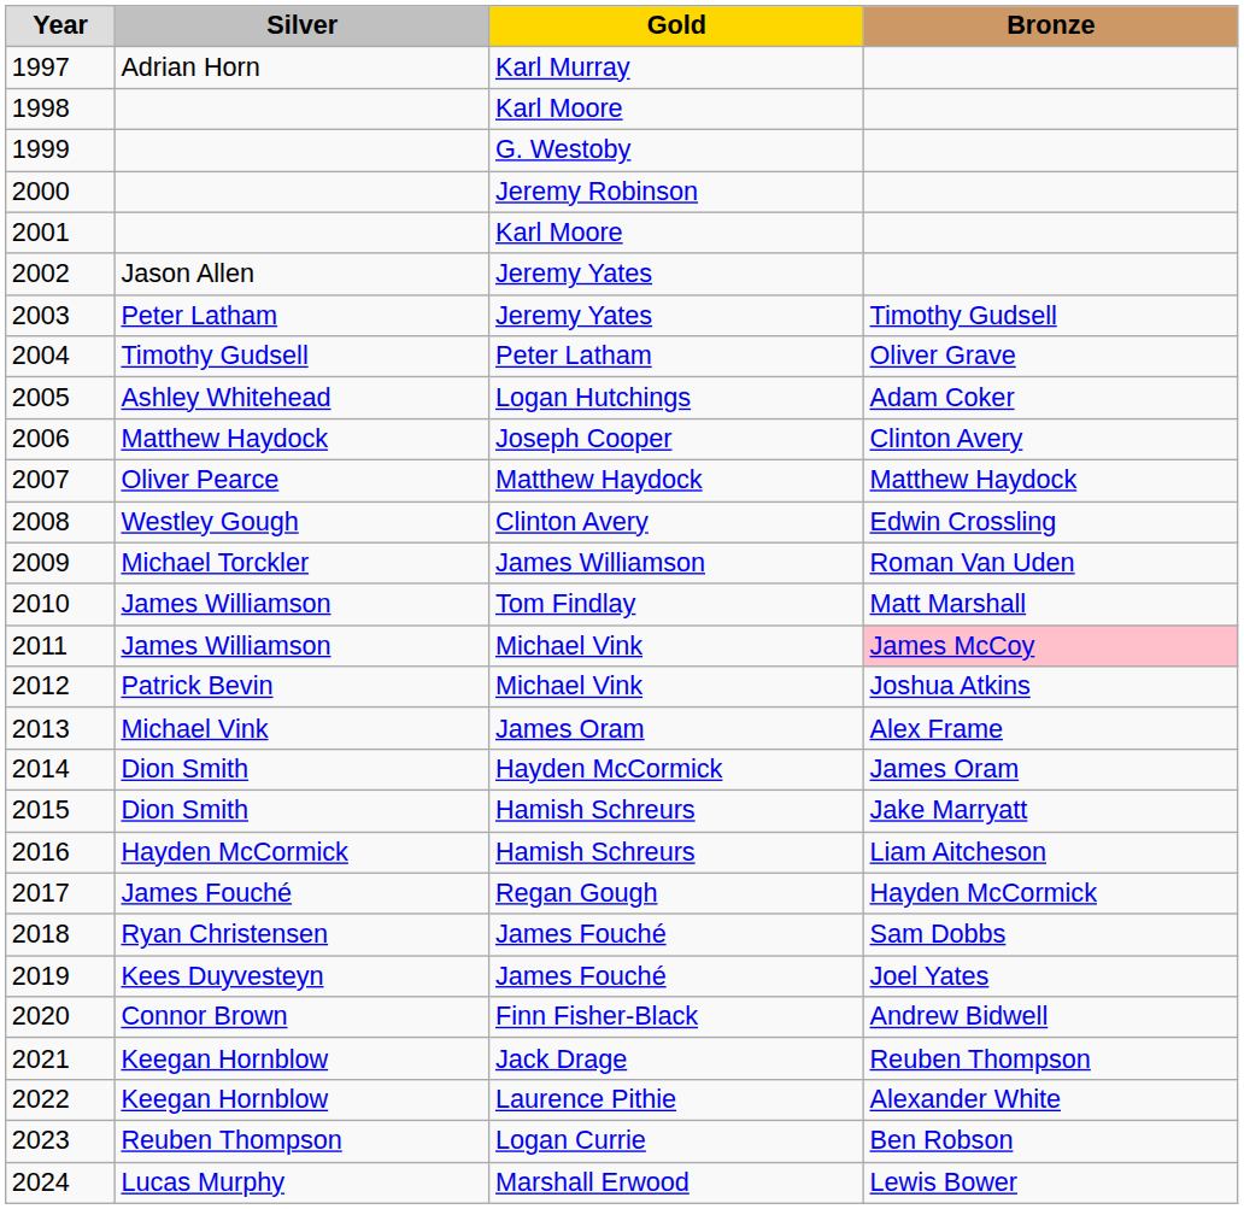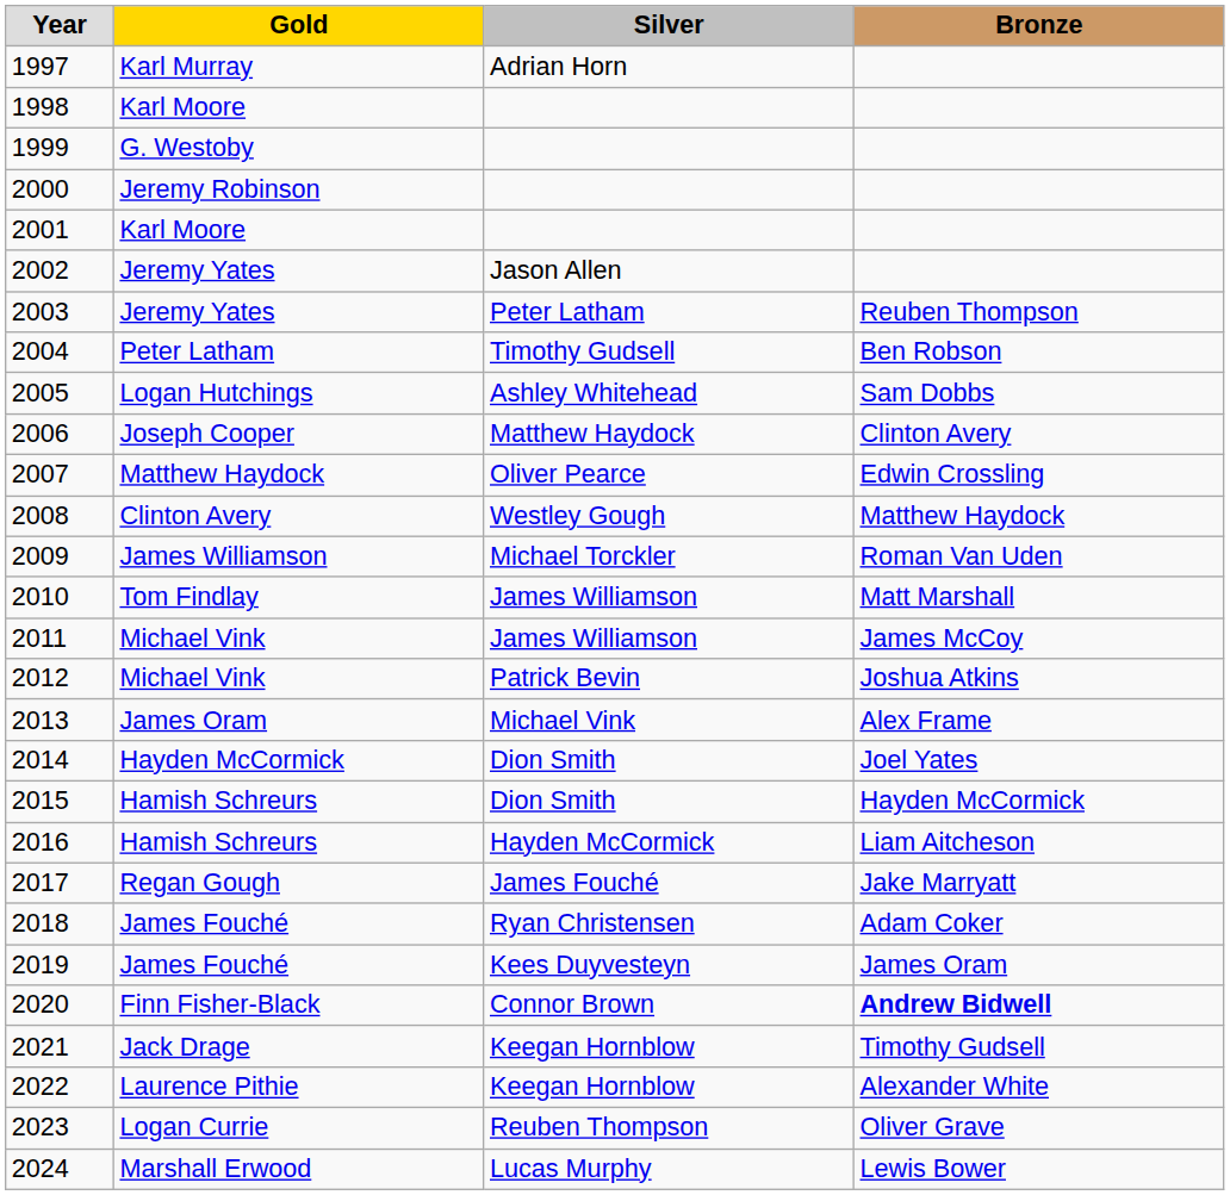 <table class="wikitable" style="width: 60%; text-align:left;">
 <tr>
 <td style="background:#DDDDDD; font-weight:bold; text-align:center;">Year</td>
+<td style="background:gold; font-weight:bold; text-align:center;">Gold</td>
 <td style="background:silver; font-weight:bold; text-align:center;">Silver</td>
-<td style="background:gold; font-weight:bold; text-align:center;">Gold</td>
 <td style="background:#cc9966; font-weight:bold; text-align:center;">Bronze</td>
 </tr>
 <tr>
 <td>1997</td>
+<td><a href='#'>Karl Murray</a></td>
 <td>Adrian Horn</td>
-<td><a href='#'>Karl Murray</a></td>
 <td></td>
 </tr>
 <tr>
 <td>1998</td>
+<td><a href='#'>Karl Moore</a></td>
 <td></td>
-<td><a href='#'>Karl Moore</a></td>
 <td></td>
 </tr>
 <tr>
 <td>1999</td>
+<td><a href='#'>G. Westoby</a></td>
 <td></td>
-<td><a href='#'>G. Westoby</a></td>
 <td></td>
 </tr>
 <tr>
 <td>2000</td>
+<td><a href='#'>Jeremy Robinson</a></td>
 <td></td>
-<td><a href='#'>Jeremy Robinson</a></td>
 <td></td>
 </tr>
 <tr>
 <td>2001</td>
+<td><a href='#'>Karl Moore</a></td>
 <td></td>
-<td><a href='#'>Karl Moore</a></td>
 <td></td>
 </tr>
 <tr>
 <td>2002</td>
+<td><a href='#'>Jeremy Yates</a></td>
 <td>Jason Allen</td>
-<td><a href='#'>Jeremy Yates</a></td>
 <td></td>
 </tr>
 <tr>
 <td>2003</td>
+<td><a href='#'>Jeremy Yates</a></td>
 <td><a href='#'>Peter Latham</a></td>
-<td><a href='#'>Jeremy Yates</a></td>
-<td><a href='#'>Timothy Gudsell</a></td>
+<td><a href='#'>Reuben Thompson</a></td>
 </tr>
 <tr>
 <td>2004</td>
+<td><a href='#'>Peter Latham</a></td>
 <td><a href='#'>Timothy Gudsell</a></td>
-<td><a href='#'>Peter Latham</a></td>
-<td><a href='#'>Oliver Grave</a></td>
+<td><a href='#'>Ben Robson</a></td>
 </tr>
 <tr>
 <td>2005</td>
+<td><a href='#'>Logan Hutchings</a></td>
 <td><a href='#'>Ashley Whitehead</a></td>
-<td><a href='#'>Logan Hutchings</a></td>
-<td><a href='#'>Adam Coker</a></td>
+<td><a href='#'>Sam Dobbs</a></td>
 </tr>
 <tr>
 <td>2006</td>
+<td><a href='#'>Joseph Cooper</a></td>
 <td><a href='#'>Matthew Haydock</a></td>
-<td><a href='#'>Joseph Cooper</a></td>
 <td><a href='#'>Clinton Avery</a></td>
 </tr>
 <tr>
 <td>2007</td>
+<td><a href='#'>Matthew Haydock</a></td>
 <td><a href='#'>Oliver Pearce</a></td>
-<td><a href='#'>Matthew Haydock</a></td>
+<td><a href='#'>Edwin Crossling</a></td>
+</tr>
+<tr>
+<td>2008</td>
+<td><a href='#'>Clinton Avery</a></td>
+<td><a href='#'>Westley Gough</a></td>
 <td><a href='#'>Matthew Haydock</a></td>
 </tr>
 <tr>
-<td>2008</td>
-<td><a href='#'>Westley Gough</a></td>
-<td><a href='#'>Clinton Avery</a></td>
-<td><a href='#'>Edwin Crossling</a></td>
-</tr>
-<tr>
 <td>2009</td>
+<td><a href='#'>James Williamson</a></td>
 <td><a href='#'>Michael Torckler</a></td>
-<td><a href='#'>James Williamson</a></td>
 <td><a href='#'>Roman Van Uden</a></td>
 </tr>
 <tr>
 <td>2010</td>
+<td><a href='#'>Tom Findlay</a></td>
 <td><a href='#'>James Williamson</a></td>
-<td><a href='#'>Tom Findlay</a></td>
 <td><a href='#'>Matt Marshall</a></td>
 </tr>
 <tr>
 <td>2011</td>
+<td><a href='#'>Michael Vink</a></td>
 <td><a href='#'>James Williamson</a></td>
-<td><a href='#'>Michael Vink</a></td>
-<td style="background: pink;"><a href='#'>James McCoy</a></td>
+<td><a href='#'>James McCoy</a></td>
 </tr>
 <tr>
 <td>2012</td>
+<td><a href='#'>Michael Vink</a></td>
 <td><a href='#'>Patrick Bevin</a></td>
-<td><a href='#'>Michael Vink</a></td>
 <td><a href='#'>Joshua Atkins</a></td>
 </tr>
 <tr>
 <td>2013</td>
+<td><a href='#'>James Oram</a></td>
 <td><a href='#'>Michael Vink</a></td>
-<td><a href='#'>James Oram</a></td>
 <td><a href='#'>Alex Frame</a></td>
 </tr>
 <tr>
 <td>2014</td>
+<td><a href='#'>Hayden McCormick</a></td>
 <td><a href='#'>Dion Smith</a></td>
-<td><a href='#'>Hayden McCormick</a></td>
-<td><a href='#'>James Oram</a></td>
+<td><a href='#'>Joel Yates</a></td>
 </tr>
 <tr>
 <td>2015</td>
+<td><a href='#'>Hamish Schreurs</a></td>
 <td><a href='#'>Dion Smith</a></td>
-<td><a href='#'>Hamish Schreurs</a></td>
-<td><a href='#'>Jake Marryatt</a></td>
+<td><a href='#'>Hayden McCormick</a></td>
 </tr>
 <tr>
 <td>2016</td>
+<td><a href='#'>Hamish Schreurs</a></td>
 <td><a href='#'>Hayden McCormick</a></td>
-<td><a href='#'>Hamish Schreurs</a></td>
 <td><a href='#'>Liam Aitcheson</a></td>
 </tr>
 <tr>
 <td>2017</td>
+<td><a href='#'>Regan Gough</a></td>
 <td><a href='#'>James Fouché</a></td>
-<td><a href='#'>Regan Gough</a></td>
-<td><a href='#'>Hayden McCormick</a></td>
+<td><a href='#'>Jake Marryatt</a></td>
 </tr>
 <tr>
 <td>2018</td>
+<td><a href='#'>James Fouché</a></td>
 <td><a href='#'>Ryan Christensen</a></td>
-<td><a href='#'>James Fouché</a></td>
-<td><a href='#'>Sam Dobbs</a></td>
+<td><a href='#'>Adam Coker</a></td>
 </tr>
 <tr>
 <td>2019</td>
+<td><a href='#'>James Fouché</a></td>
 <td><a href='#'>Kees Duyvesteyn</a></td>
-<td><a href='#'>James Fouché</a></td>
-<td><a href='#'>Joel Yates</a></td>
+<td><a href='#'>James Oram</a></td>
 </tr>
 <tr>
 <td>2020</td>
+<td><a href='#'>Finn Fisher-Black</a></td>
 <td><a href='#'>Connor Brown</a></td>
-<td><a href='#'>Finn Fisher-Black</a></td>
-<td><a href='#'>Andrew Bidwell</a></td>
+<td><strong><a href='#'>Andrew Bidwell</a></strong></td>
 </tr>
 <tr>
 <td>2021</td>
+<td><a href='#'>Jack Drage</a></td>
 <td><a href='#'>Keegan Hornblow</a></td>
-<td><a href='#'>Jack Drage</a></td>
-<td><a href='#'>Reuben Thompson</a></td>
+<td><a href='#'>Timothy Gudsell</a></td>
 </tr>
 <tr>
 <td>2022</td>
+<td><a href='#'>Laurence Pithie</a></td>
 <td><a href='#'>Keegan Hornblow</a></td>
-<td><a href='#'>Laurence Pithie</a></td>
 <td><a href='#'>Alexander White</a></td>
 </tr>
 <tr>
 <td>2023</td>
+<td><a href='#'>Logan Currie</a></td>
 <td><a href='#'>Reuben Thompson</a></td>
-<td><a href='#'>Logan Currie</a></td>
-<td><a href='#'>Ben Robson</a></td>
+<td><a href='#'>Oliver Grave</a></td>
 </tr>
 <tr>
 <td>2024</td>
+<td><a href='#'>Marshall Erwood</a></td>
 <td><a href='#'>Lucas Murphy</a></td>
-<td><a href='#'>Marshall Erwood</a></td>
 <td><a href='#'>Lewis Bower</a></td>
 </tr>
 </table>
